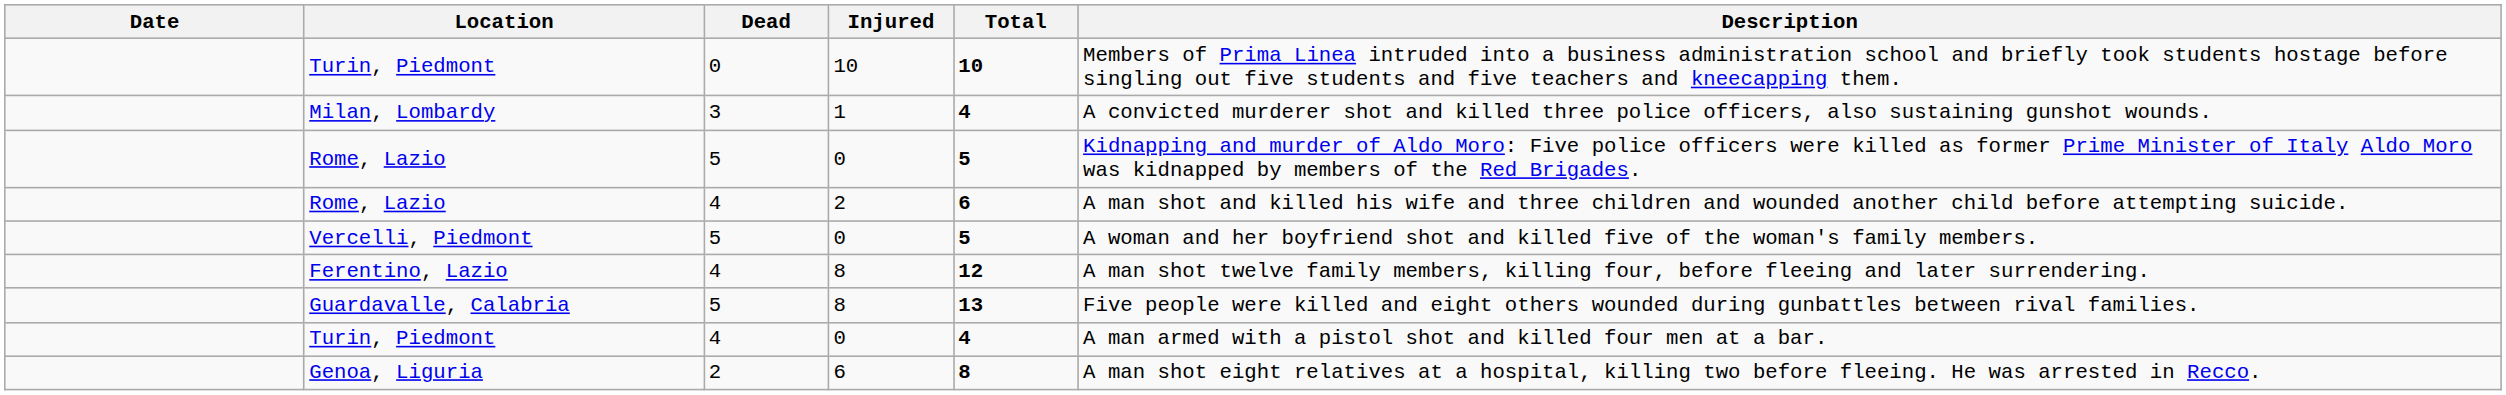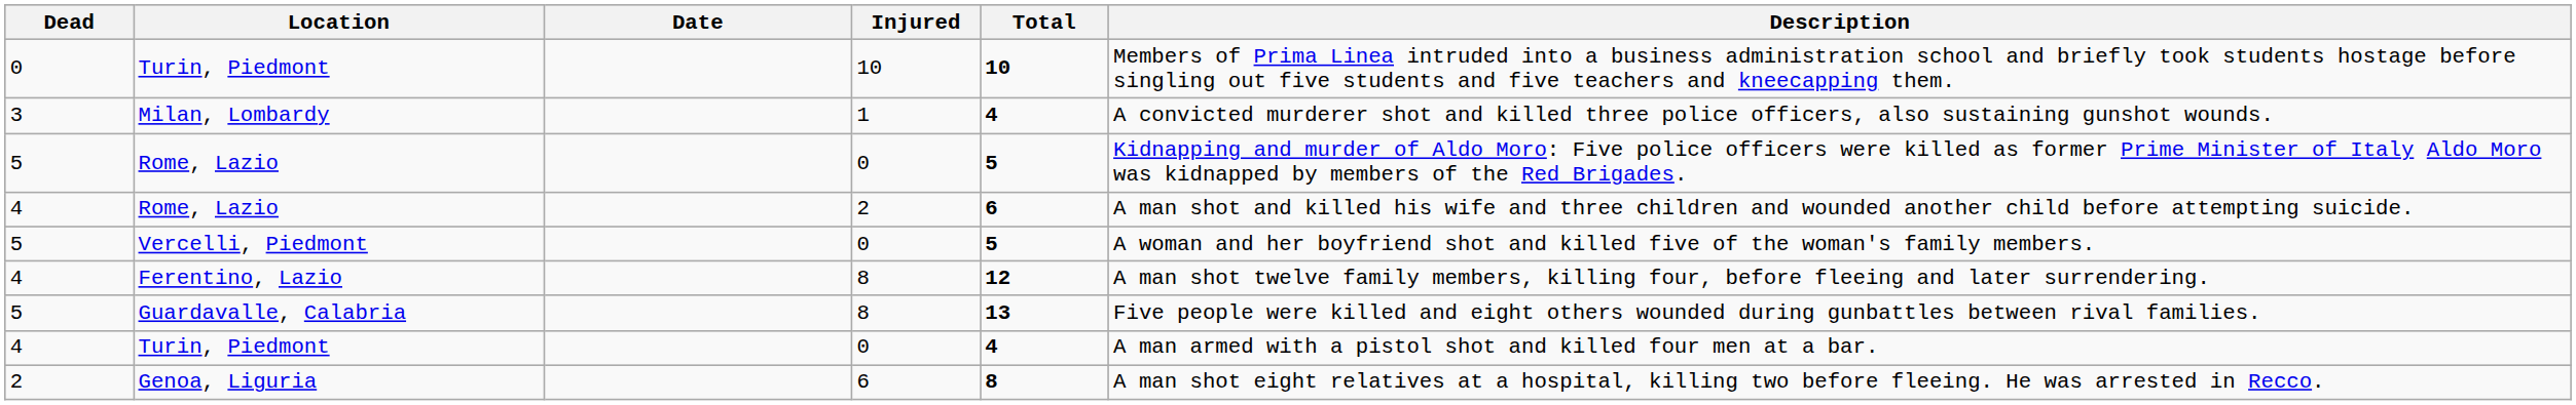 <table class="wikitable sortable mw-datatable">
 <tr>
+<th width=5%>Dead</th>
+<th width=16%>Location</th>
 <th width=12%>Date</th>
-<th width=16%>Location</th>
-<th width=5%>Dead</th>
 <th width=5%>Injured</th>
 <th width=5%>Total</th>
 <th width=60%>Description</th>
 </tr>
 <tr>
+<td>0</td>
+<td><a href='#'>Turin</a>, <a href='#'>Piedmont</a></td>
 <td></td>
-<td><a href='#'>Turin</a>, <a href='#'>Piedmont</a></td>
-<td>0</td>
 <td>10</td>
 <td><strong>10</strong></td>
 <td>Members of <a href='#'>Prima Linea</a> intruded into a business administration school and briefly took students hostage before singling out five students and five teachers and <a href='#'>kneecapping</a> them.</td>
 </tr>
 <tr>
+<td>3</td>
+<td><a href='#'>Milan</a>, <a href='#'>Lombardy</a></td>
 <td></td>
-<td><a href='#'>Milan</a>, <a href='#'>Lombardy</a></td>
-<td>3</td>
 <td>1</td>
 <td><strong>4</strong></td>
 <td>A convicted murderer shot and killed three police officers, also sustaining gunshot wounds.</td>
 </tr>
 <tr>
+<td>5</td>
+<td><a href='#'>Rome</a>, <a href='#'>Lazio</a></td>
 <td></td>
-<td><a href='#'>Rome</a>, <a href='#'>Lazio</a></td>
-<td>5</td>
 <td>0</td>
 <td><strong>5</strong></td>
 <td><a href='#'>Kidnapping and murder of Aldo Moro</a>: Five police officers were killed as former <a href='#'>Prime Minister of Italy</a> <a href='#'>Aldo Moro</a> was kidnapped by members of the <a href='#'>Red Brigades</a>.</td>
 </tr>
 <tr>
+<td>4</td>
+<td><a href='#'>Rome</a>, <a href='#'>Lazio</a></td>
 <td></td>
-<td><a href='#'>Rome</a>, <a href='#'>Lazio</a></td>
-<td>4</td>
 <td>2</td>
 <td><strong>6</strong></td>
 <td>A man shot and killed his wife and three children and wounded another child before attempting suicide.</td>
 </tr>
 <tr>
+<td>5</td>
+<td><a href='#'>Vercelli</a>, <a href='#'>Piedmont</a></td>
 <td></td>
-<td><a href='#'>Vercelli</a>, <a href='#'>Piedmont</a></td>
-<td>5</td>
 <td>0</td>
 <td><strong>5</strong></td>
 <td>A woman and her boyfriend shot and killed five of the woman's family members.</td>
 </tr>
 <tr>
+<td>4</td>
+<td><a href='#'>Ferentino</a>, <a href='#'>Lazio</a></td>
 <td></td>
-<td><a href='#'>Ferentino</a>, <a href='#'>Lazio</a></td>
-<td>4</td>
 <td>8</td>
 <td><strong>12</strong></td>
 <td>A man shot twelve family members, killing four, before fleeing and later surrendering.</td>
 </tr>
 <tr>
+<td>5</td>
+<td><a href='#'>Guardavalle</a>, <a href='#'>Calabria</a></td>
 <td></td>
-<td><a href='#'>Guardavalle</a>, <a href='#'>Calabria</a></td>
-<td>5</td>
 <td>8</td>
 <td><strong>13</strong></td>
 <td>Five people were killed and eight others wounded during gunbattles between rival families.</td>
 </tr>
 <tr>
+<td>4</td>
+<td><a href='#'>Turin</a>, <a href='#'>Piedmont</a></td>
 <td></td>
-<td><a href='#'>Turin</a>, <a href='#'>Piedmont</a></td>
-<td>4</td>
 <td>0</td>
 <td><strong>4</strong></td>
 <td>A man armed with a pistol shot and killed four men at a bar.</td>
 </tr>
 <tr>
+<td>2</td>
+<td><a href='#'>Genoa</a>, <a href='#'>Liguria</a></td>
 <td></td>
-<td><a href='#'>Genoa</a>, <a href='#'>Liguria</a></td>
-<td>2</td>
 <td>6</td>
 <td><strong>8</strong></td>
 <td>A man shot eight relatives at a hospital, killing two before fleeing. He was arrested in <a href='#'>Recco</a>.</td>
 </tr>
 </table>
